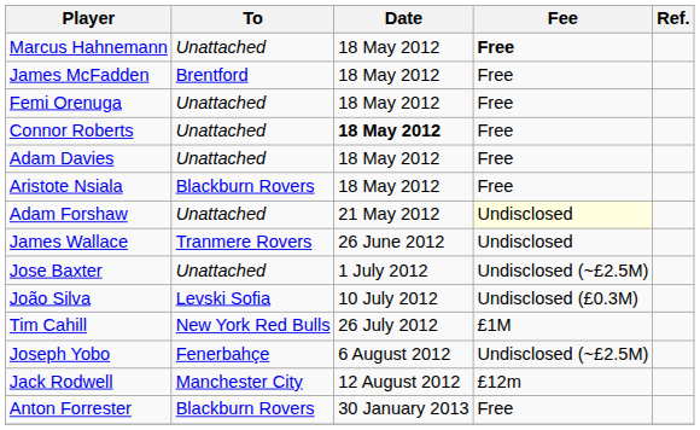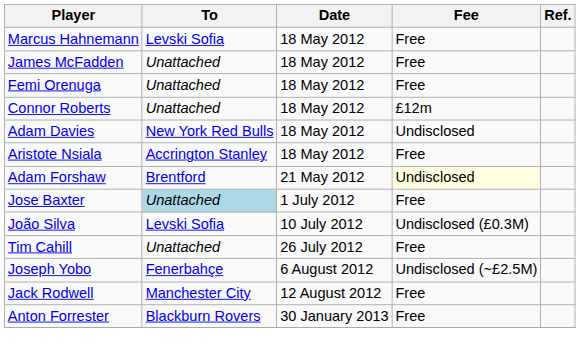 <table class="wikitable sortable">
 <tr>
 <th>Player</th>
 <th>To</th>
 <th>Date</th>
 <th>Fee</th>
 <th class=unsortable>Ref.</th>
 </tr>
 <tr>
 <td> <a href='#'>Marcus Hahnemann</a></td>
-<td><em>Unattached</em></td>
+<td> <a href='#'>Levski Sofia</a></td>
 <td>18 May 2012</td>
-<td><strong>Free</strong></td>
+<td>Free</td>
 <td align="center"></td>
 </tr>
 <tr>
 <td> <a href='#'>James McFadden</a></td>
-<td> <a href='#'>Brentford</a></td>
+<td><em>Unattached</em></td>
 <td>18 May 2012</td>
 <td>Free</td>
 <td align="center"></td>
 </tr>
 <tr>
 <td> <a href='#'>Femi Orenuga</a></td>
 <td><em>Unattached</em></td>
 <td>18 May 2012</td>
 <td>Free</td>
 <td align="center"></td>
 </tr>
 <tr>
 <td> <a href='#'>Connor Roberts</a></td>
 <td><em>Unattached</em></td>
-<td><strong>18 May 2012</strong></td>
-<td>Free</td>
+<td>18 May 2012</td>
+<td>£12m</td>
 <td align="center"></td>
 </tr>
 <tr>
 <td> <a href='#'>Adam Davies</a></td>
-<td><em>Unattached</em></td>
+<td> <a href='#'>New York Red Bulls</a></td>
 <td>18 May 2012</td>
-<td>Free</td>
+<td>Undisclosed</td>
 <td align="center"></td>
 </tr>
 <tr>
 <td> <a href='#'>Aristote Nsiala</a></td>
-<td> <a href='#'>Blackburn Rovers</a></td>
+<td> <a href='#'>Accrington Stanley</a></td>
 <td>18 May 2012</td>
 <td>Free</td>
 <td align="center"></td>
 </tr>
 <tr>
 <td> <a href='#'>Adam Forshaw</a></td>
-<td><em>Unattached</em></td>
+<td> <a href='#'>Brentford</a></td>
 <td>21 May 2012</td>
 <td style="background: lightyellow;">Undisclosed</td>
 <td align="center"></td>
 </tr>
 <tr>
-<td> <a href='#'>James Wallace</a></td>
-<td> <a href='#'>Tranmere Rovers</a></td>
-<td>26 June 2012</td>
-<td>Undisclosed</td>
-<td align="center"></td>
-</tr>
-<tr>
 <td> <a href='#'>Jose Baxter</a></td>
-<td><em>Unattached</em></td>
+<td style="background: lightblue;"><em>Unattached</em></td>
 <td>1 July 2012</td>
-<td>Undisclosed (~£2.5M)</td>
+<td>Free</td>
 <td align="center"></td>
 </tr>
 <tr>
 <td> <a href='#'>João Silva</a></td>
 <td> <a href='#'>Levski Sofia</a></td>
 <td>10 July 2012</td>
 <td>Undisclosed (£0.3M)</td>
 <td align="center"></td>
 </tr>
 <tr>
 <td> <a href='#'>Tim Cahill</a></td>
-<td> <a href='#'>New York Red Bulls</a></td>
+<td><em>Unattached</em></td>
 <td>26 July 2012</td>
-<td>£1M</td>
+<td>Free</td>
 <td align="center"></td>
 </tr>
 <tr>
 <td> <a href='#'>Joseph Yobo</a></td>
 <td> <a href='#'>Fenerbahçe</a></td>
 <td>6 August 2012</td>
 <td>Undisclosed (~£2.5M)</td>
 <td align="center"></td>
 </tr>
 <tr>
 <td> <a href='#'>Jack Rodwell</a></td>
 <td> <a href='#'>Manchester City</a></td>
 <td>12 August 2012</td>
-<td>£12m</td>
+<td>Free</td>
 <td align="center"></td>
 </tr>
 <tr>
 <td> <a href='#'>Anton Forrester</a></td>
 <td> <a href='#'>Blackburn Rovers</a></td>
 <td>30 January 2013</td>
 <td>Free</td>
 <td align="center"></td>
 </tr>
 <tr>
 </tr>
 </table>
